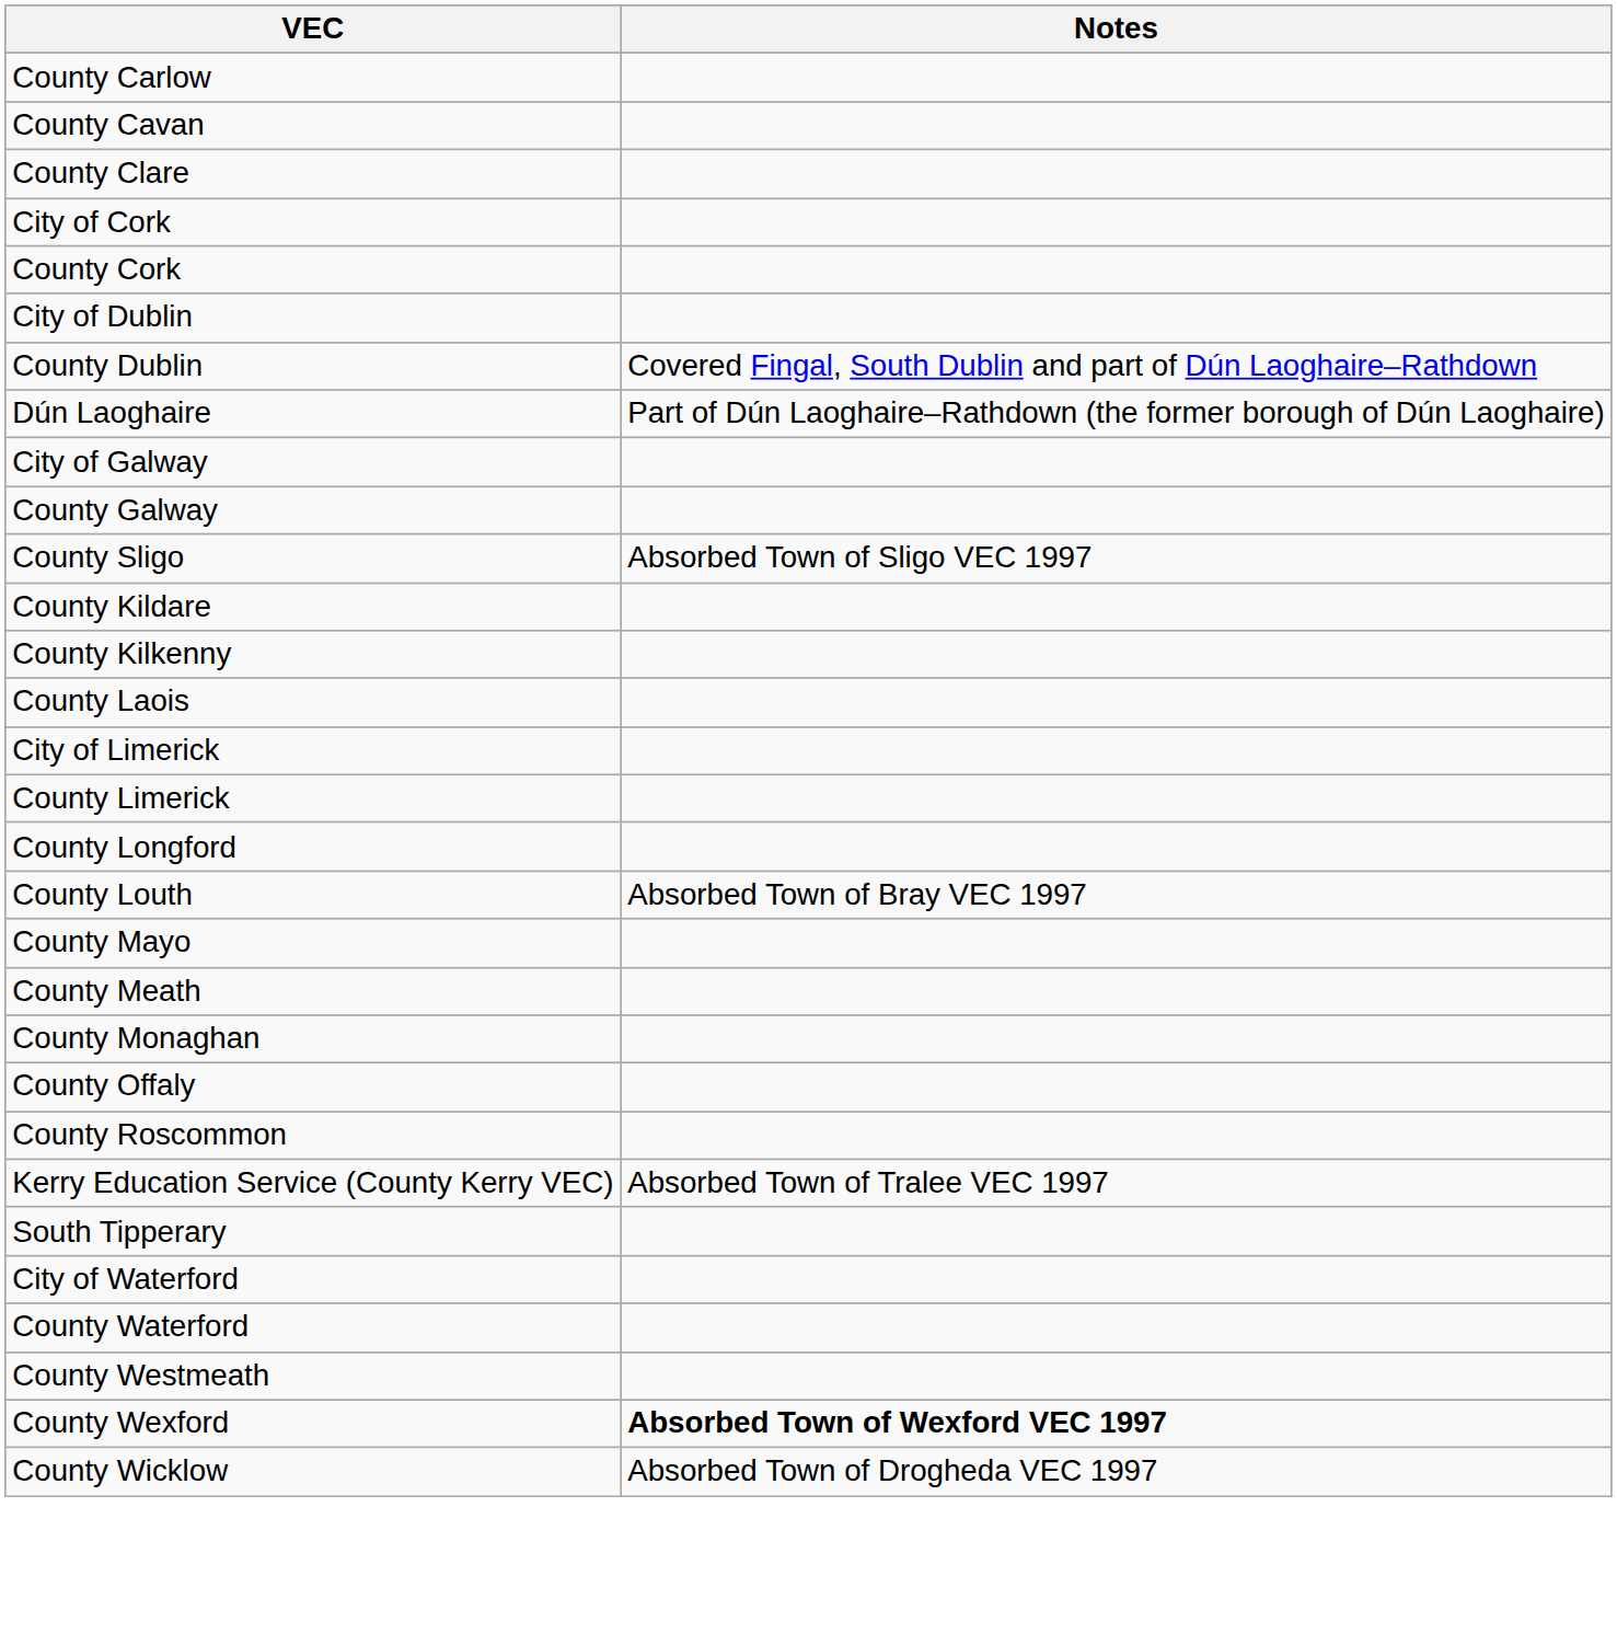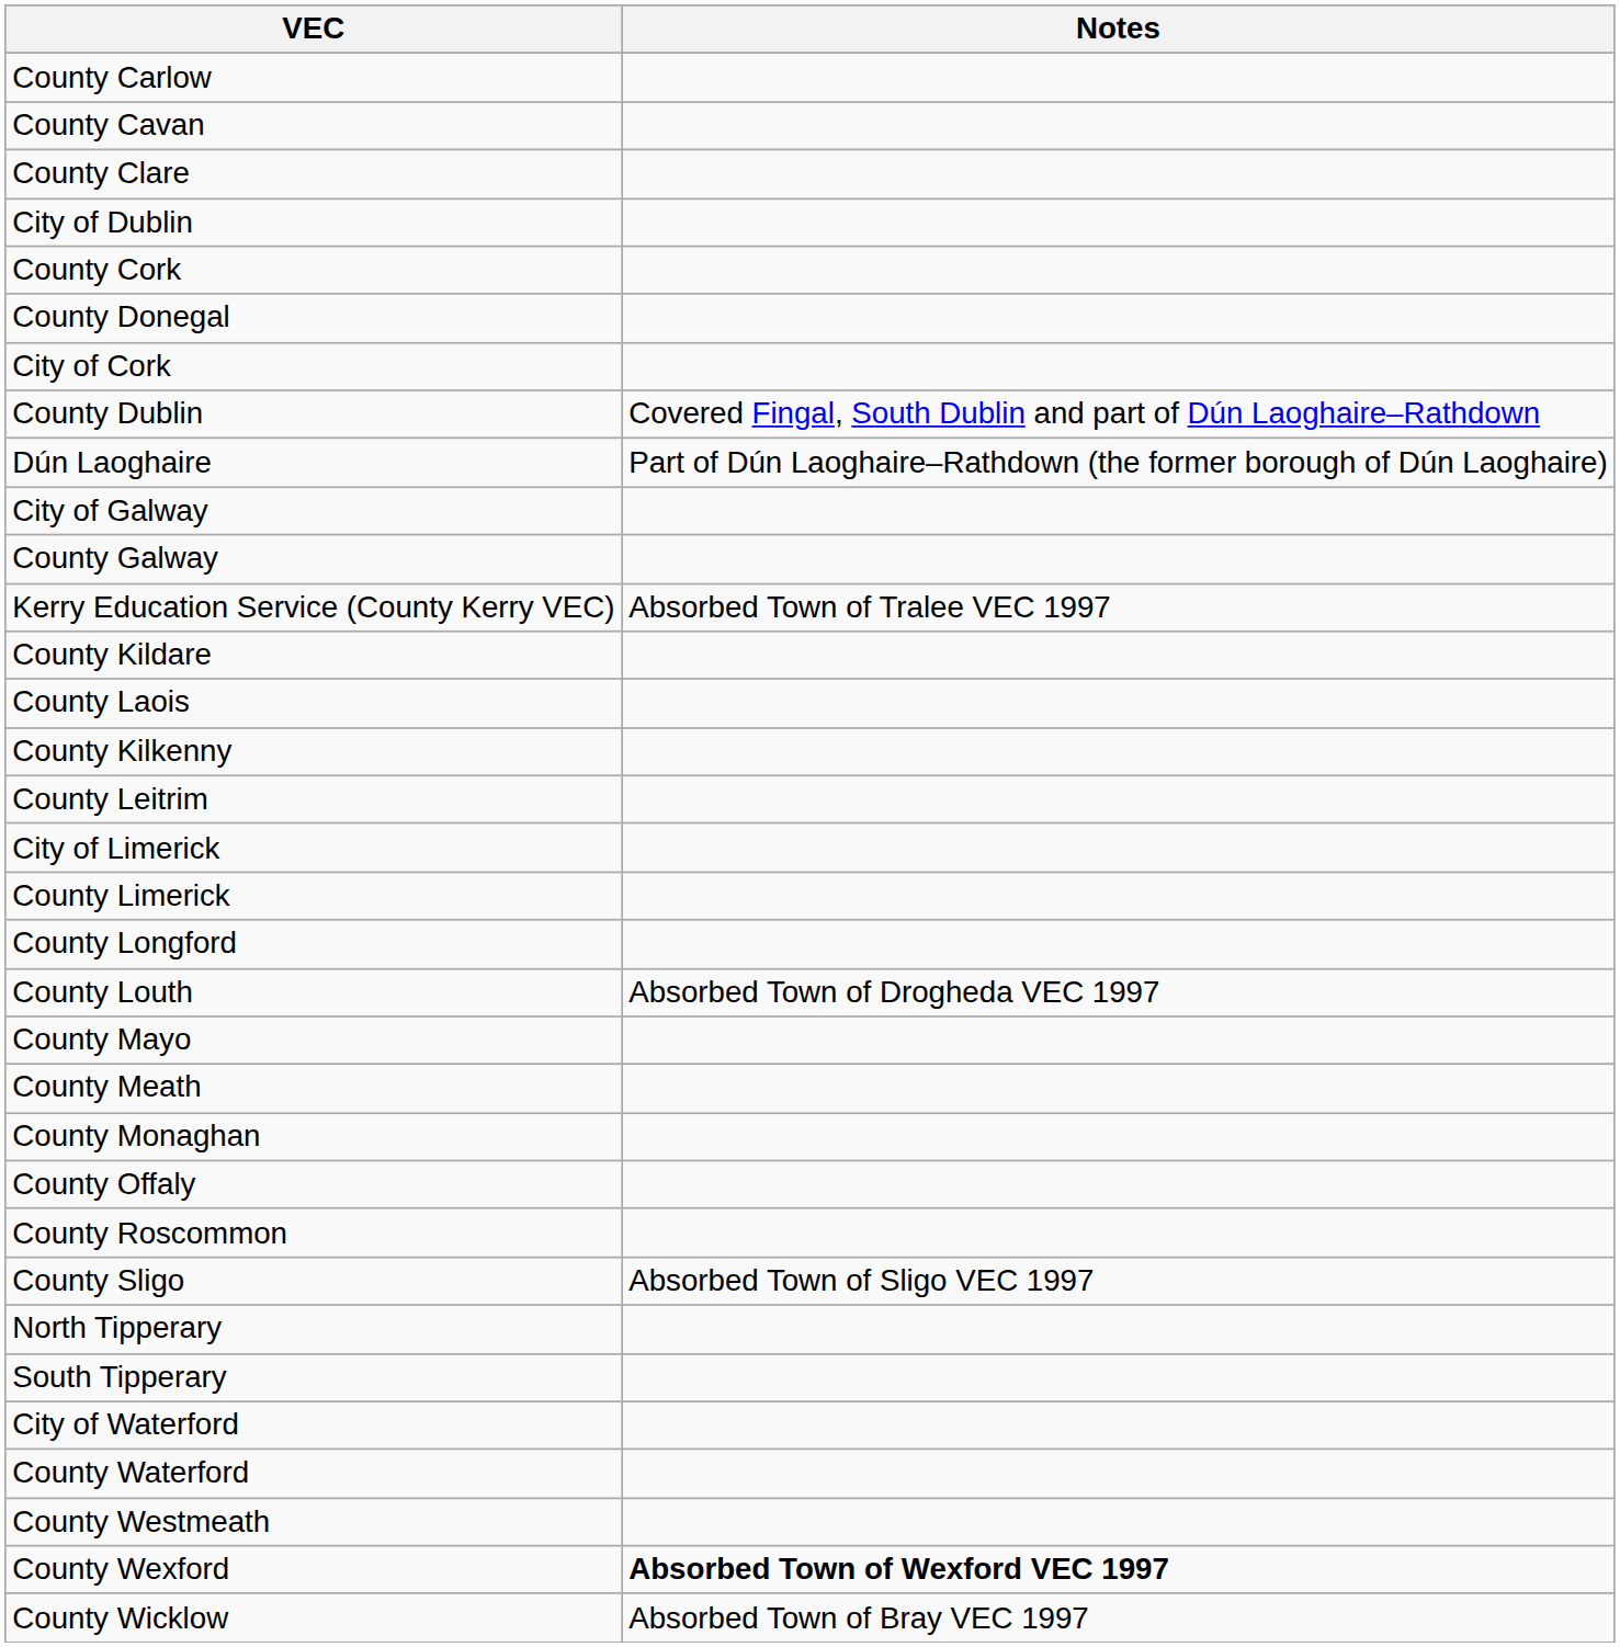 <table class="wikitable">
 <tr>
 <th>VEC</th>
 <th>Notes</th>
 </tr>
 <tr>
 <td>County Carlow</td>
 <td></td>
 </tr>
 <tr>
 <td>County Cavan</td>
 <td></td>
 </tr>
 <tr>
 <td>County Clare</td>
 <td></td>
 </tr>
 <tr>
-<td>City of Cork</td>
+<td>City of Dublin</td>
 <td></td>
 </tr>
 <tr>
 <td>County Cork</td>
 <td></td>
 </tr>
 <tr>
-<td>City of Dublin</td>
+<td>County Donegal</td>
+<td></td>
+</tr>
+<tr>
+<td>City of Cork</td>
 <td></td>
 </tr>
 <tr>
 <td>County Dublin</td>
 <td>Covered <a href='#'>Fingal</a>, <a href='#'>South Dublin</a> and part of <a href='#'>Dún Laoghaire–Rathdown</a></td>
 </tr>
 <tr>
 <td>Dún Laoghaire</td>
 <td>Part of Dún Laoghaire–Rathdown (the former borough of Dún Laoghaire)</td>
 </tr>
 <tr>
 <td>City of Galway</td>
 <td></td>
 </tr>
 <tr>
 <td>County Galway</td>
 <td></td>
 </tr>
 <tr>
-<td>County Sligo</td>
-<td>Absorbed Town of Sligo VEC 1997</td>
+<td>Kerry Education Service (County Kerry VEC)</td>
+<td>Absorbed Town of Tralee VEC 1997</td>
 </tr>
 <tr>
 <td>County Kildare</td>
+<td></td>
+</tr>
+<tr>
+<td>County Laois</td>
 <td></td>
 </tr>
 <tr>
 <td>County Kilkenny</td>
 <td></td>
 </tr>
 <tr>
-<td>County Laois</td>
+<td>County Leitrim</td>
 <td></td>
 </tr>
 <tr>
 <td>City of Limerick</td>
 <td></td>
 </tr>
 <tr>
 <td>County Limerick</td>
 <td></td>
 </tr>
 <tr>
 <td>County Longford</td>
 <td></td>
 </tr>
 <tr>
 <td>County Louth</td>
-<td>Absorbed Town of Bray VEC 1997</td>
+<td>Absorbed Town of Drogheda VEC 1997</td>
 </tr>
 <tr>
 <td>County Mayo</td>
 <td></td>
 </tr>
 <tr>
 <td>County Meath</td>
 <td></td>
 </tr>
 <tr>
 <td>County Monaghan</td>
 <td></td>
 </tr>
 <tr>
 <td>County Offaly</td>
 <td></td>
 </tr>
 <tr>
 <td>County Roscommon</td>
 <td></td>
 </tr>
 <tr>
-<td>Kerry Education Service (County Kerry VEC)</td>
-<td>Absorbed Town of Tralee VEC 1997</td>
+<td>County Sligo</td>
+<td>Absorbed Town of Sligo VEC 1997</td>
+</tr>
+<tr>
+<td>North Tipperary</td>
+<td></td>
 </tr>
 <tr>
 <td>South Tipperary</td>
 <td></td>
 </tr>
 <tr>
 <td>City of Waterford</td>
 <td></td>
 </tr>
 <tr>
 <td>County Waterford</td>
 <td></td>
 </tr>
 <tr>
 <td>County Westmeath</td>
 <td></td>
 </tr>
 <tr>
 <td>County Wexford</td>
 <td><strong>Absorbed Town of Wexford VEC 1997</strong></td>
 </tr>
 <tr>
 <td>County Wicklow</td>
-<td>Absorbed Town of Drogheda VEC 1997</td>
+<td>Absorbed Town of Bray VEC 1997</td>
 </tr>
 </table>
